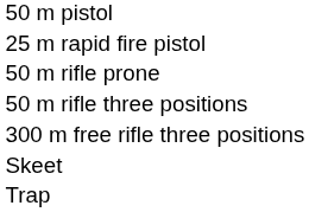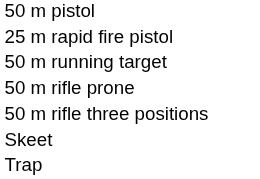 <table>
 <tr>
 <td>50 m pistol <br></td>
 <td></td>
 <td></td>
 <td></td>
 </tr>
 <tr>
 <td>25 m rapid fire pistol <br></td>
+<td></td>
+<td></td>
+<td></td>
+</tr>
+<tr>
+<td>50 m running target <br></td>
 <td></td>
 <td></td>
 <td></td>
 </tr>
 <tr>
 <td>50 m rifle prone <br></td>
 <td></td>
 <td></td>
 <td></td>
 </tr>
 <tr>
 <td>50 m rifle three positions <br></td>
 <td></td>
 <td></td>
 <td></td>
 </tr>
 <tr>
-<td>300 m free rifle three positions <br></td>
-<td></td>
-<td></td>
-<td></td>
-</tr>
-<tr>
 <td>Skeet <br></td>
 <td></td>
 <td></td>
 <td></td>
 </tr>
 <tr>
 <td>Trap <br></td>
 <td></td>
 <td></td>
 <td></td>
 </tr>
 </table>
